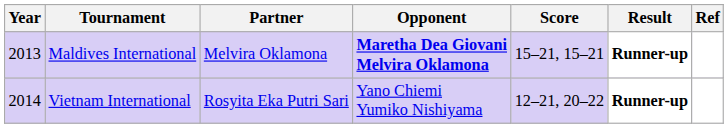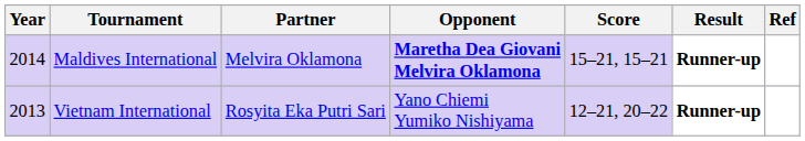 <table class="sortable wikitable" style="font-size: 90%">
 <tr>
 <th>Year</th>
 <th>Tournament</th>
 <th>Partner</th>
 <th>Opponent</th>
 <th>Score</th>
 <th>Result</th>
 <th>Ref</th>
 </tr>
 <tr style="background:#d8cef6">
-<td align="center">2013</td>
+<td align="center">2014</td>
 <td align="left"><a href='#'>Maldives International</a></td>
 <td align="left"> <a href='#'>Melvira Oklamona</a></td>
 <td align="left"><strong> <a href='#'>Maretha Dea Giovani</a><br> <a href='#'>Melvira Oklamona</a></strong></td>
 <td align="left">15–21, 15–21</td>
 <td style="text-align:left; background:white"> <strong>Runner-up</strong></td>
 <td style="text-align:center; background:white"></td>
 </tr>
 <tr style="background:#d8cef6">
-<td align="center">2014</td>
+<td align="center">2013</td>
 <td align="left"><a href='#'>Vietnam International</a></td>
 <td align="left"> <a href='#'>Rosyita Eka Putri Sari</a></td>
 <td align="left"> <a href='#'>Yano Chiemi</a><br> <a href='#'>Yumiko Nishiyama</a></td>
 <td align="left">12–21, 20–22</td>
 <td style="text-align:left; background:white"> <strong>Runner-up</strong></td>
 <td style="text-align:center; background:white"></td>
 </tr>
 </table>
